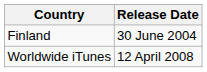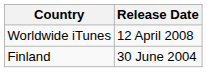 <table class="wikitable">
 <tr>
 <th>Country</th>
 <th>Release Date</th>
 </tr>
 <tr>
+<td>Worldwide iTunes</td>
+<td>12 April 2008</td>
+</tr>
+<tr>
 <td>Finland</td>
 <td>30 June 2004</td>
 </tr>
-<tr>
-<td>Worldwide iTunes</td>
-<td>12 April 2008</td>
-</tr>
 </table>
